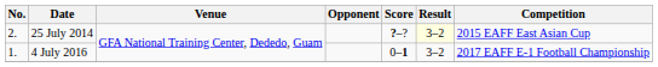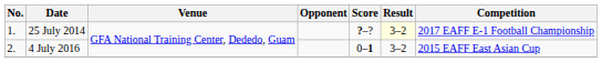 <table class="wikitable">
 <tr>
 <th>No.</th>
 <th>Date</th>
 <th>Venue</th>
 <th>Opponent</th>
 <th>Score</th>
 <th>Result</th>
 <th>Competition</th>
 </tr>
 <tr>
-<td>2.</td>
+<td>1.</td>
 <td>25 July 2014</td>
 <td rowspan="2"><a href='#'>GFA National Training Center</a>, <a href='#'>Dededo</a>, <a href='#'>Guam</a></td>
 <td></td>
 <td align=center><strong>?</strong>–?</td>
 <td align=center style="background: lightyellow;">3–2</td>
-<td><a href='#'>2015 EAFF East Asian Cup</a></td>
+<td><a href='#'>2017 EAFF E-1 Football Championship</a></td>
 </tr>
 <tr>
-<td>1.</td>
+<td>2.</td>
 <td>4 July 2016</td>
 <td></td>
 <td align=center>0–<strong>1</strong></td>
 <td align=center>3–2</td>
-<td><a href='#'>2017 EAFF E-1 Football Championship</a></td>
+<td><a href='#'>2015 EAFF East Asian Cup</a></td>
 </tr>
 <tr>
 </tr>
 </table>
